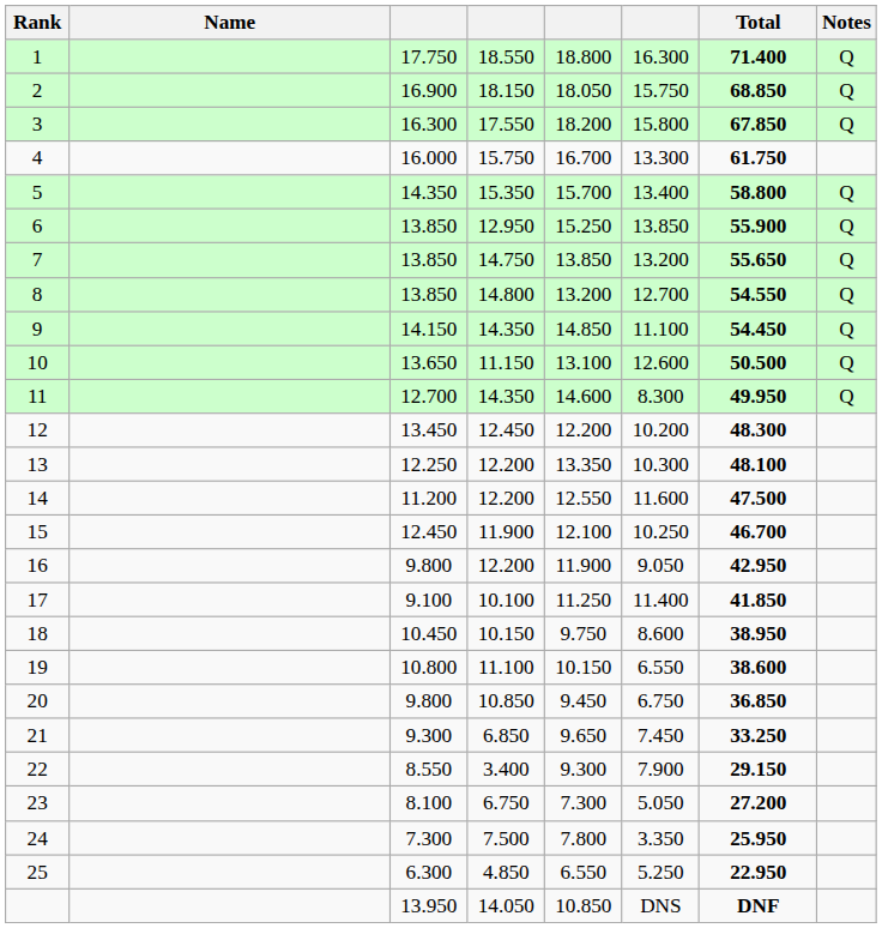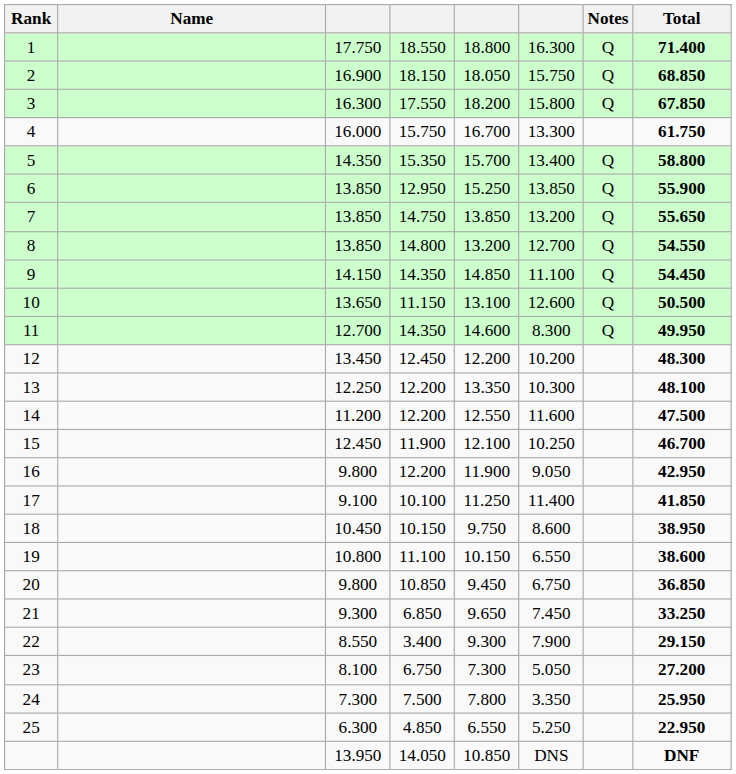 <table class="wikitable sortable" style="text-align:center; font-size:95%">
 <tr>
 <th width=40>Rank</th>
 <th width=230>Name</th>
 <th width=50></th>
 <th width=50></th>
 <th width=50></th>
 <th width=50></th>
+<th>Notes</th>
 <th width=80>Total</th>
-<th>Notes</th>
 </tr>
 <tr style="background:#cfc;">
 <td>1</td>
 <td align=left></td>
 <td>17.750</td>
 <td>18.550</td>
 <td>18.800</td>
 <td>16.300</td>
+<td>Q</td>
 <td><strong>71.400</strong></td>
-<td>Q</td>
 </tr>
 <tr style="background:#cfc;">
 <td>2</td>
 <td align=left></td>
 <td>16.900</td>
 <td>18.150</td>
 <td>18.050</td>
 <td>15.750</td>
+<td>Q</td>
 <td><strong>68.850</strong></td>
-<td>Q</td>
 </tr>
 <tr style="background:#cfc;">
 <td>3</td>
 <td align=left></td>
 <td>16.300</td>
 <td>17.550</td>
 <td>18.200</td>
 <td>15.800</td>
+<td>Q</td>
 <td><strong>67.850</strong></td>
-<td>Q</td>
 </tr>
 <tr>
 <td>4</td>
 <td align=left></td>
 <td>16.000</td>
 <td>15.750</td>
 <td>16.700</td>
 <td>13.300</td>
+<td></td>
 <td><strong>61.750</strong></td>
-<td></td>
 </tr>
 <tr style="background:#cfc;">
 <td>5</td>
 <td align=left></td>
 <td>14.350</td>
 <td>15.350</td>
 <td>15.700</td>
 <td>13.400</td>
+<td>Q</td>
 <td><strong>58.800</strong></td>
-<td>Q</td>
 </tr>
 <tr style="background:#cfc;">
 <td>6</td>
 <td align=left></td>
 <td>13.850</td>
 <td>12.950</td>
 <td>15.250</td>
 <td>13.850</td>
+<td>Q</td>
 <td><strong>55.900</strong></td>
-<td>Q</td>
 </tr>
 <tr style="background:#cfc;">
 <td>7</td>
 <td align=left></td>
 <td>13.850</td>
 <td>14.750</td>
 <td>13.850</td>
 <td>13.200</td>
+<td>Q</td>
 <td><strong>55.650</strong></td>
-<td>Q</td>
 </tr>
 <tr style="background:#cfc;">
 <td>8</td>
 <td align=left></td>
 <td>13.850</td>
 <td>14.800</td>
 <td>13.200</td>
 <td>12.700</td>
+<td>Q</td>
 <td><strong>54.550</strong></td>
-<td>Q</td>
 </tr>
 <tr style="background:#cfc;">
 <td>9</td>
 <td align=left></td>
 <td>14.150</td>
 <td>14.350</td>
 <td>14.850</td>
 <td>11.100</td>
+<td>Q</td>
 <td><strong>54.450</strong></td>
-<td>Q</td>
 </tr>
 <tr style="background:#cfc;">
 <td>10</td>
 <td align=left></td>
 <td>13.650</td>
 <td>11.150</td>
 <td>13.100</td>
 <td>12.600</td>
+<td>Q</td>
 <td><strong>50.500</strong></td>
-<td>Q</td>
 </tr>
 <tr style="background:#cfc;">
 <td>11</td>
 <td align=left></td>
 <td>12.700</td>
 <td>14.350</td>
 <td>14.600</td>
 <td>8.300</td>
+<td>Q</td>
 <td><strong>49.950</strong></td>
-<td>Q</td>
 </tr>
 <tr>
 <td>12</td>
 <td align=left></td>
 <td>13.450</td>
 <td>12.450</td>
 <td>12.200</td>
 <td>10.200</td>
+<td></td>
 <td><strong>48.300</strong></td>
-<td></td>
 </tr>
 <tr>
 <td>13</td>
 <td align=left></td>
 <td>12.250</td>
 <td>12.200</td>
 <td>13.350</td>
 <td>10.300</td>
+<td></td>
 <td><strong>48.100</strong></td>
-<td></td>
 </tr>
 <tr>
 <td>14</td>
 <td align=left></td>
 <td>11.200</td>
 <td>12.200</td>
 <td>12.550</td>
 <td>11.600</td>
+<td></td>
 <td><strong>47.500</strong></td>
-<td></td>
 </tr>
 <tr>
 <td>15</td>
 <td align=left></td>
 <td>12.450</td>
 <td>11.900</td>
 <td>12.100</td>
 <td>10.250</td>
+<td></td>
 <td><strong>46.700</strong></td>
-<td></td>
 </tr>
 <tr>
 <td>16</td>
 <td align=left></td>
 <td>9.800</td>
 <td>12.200</td>
 <td>11.900</td>
 <td>9.050</td>
+<td></td>
 <td><strong>42.950</strong></td>
-<td></td>
 </tr>
 <tr>
 <td>17</td>
 <td align=left></td>
 <td>9.100</td>
 <td>10.100</td>
 <td>11.250</td>
 <td>11.400</td>
+<td></td>
 <td><strong>41.850</strong></td>
-<td></td>
 </tr>
 <tr>
 <td>18</td>
 <td align=left></td>
 <td>10.450</td>
 <td>10.150</td>
 <td>9.750</td>
 <td>8.600</td>
+<td></td>
 <td><strong>38.950</strong></td>
-<td></td>
 </tr>
 <tr>
 <td>19</td>
 <td align=left></td>
 <td>10.800</td>
 <td>11.100</td>
 <td>10.150</td>
 <td>6.550</td>
+<td></td>
 <td><strong>38.600</strong></td>
-<td></td>
 </tr>
 <tr>
 <td>20</td>
 <td align=left></td>
 <td>9.800</td>
 <td>10.850</td>
 <td>9.450</td>
 <td>6.750</td>
+<td></td>
 <td><strong>36.850</strong></td>
-<td></td>
 </tr>
 <tr>
 <td>21</td>
 <td align=left></td>
 <td>9.300</td>
 <td>6.850</td>
 <td>9.650</td>
 <td>7.450</td>
+<td></td>
 <td><strong>33.250</strong></td>
-<td></td>
 </tr>
 <tr>
 <td>22</td>
 <td align=left></td>
 <td>8.550</td>
 <td>3.400</td>
 <td>9.300</td>
 <td>7.900</td>
+<td></td>
 <td><strong>29.150</strong></td>
-<td></td>
 </tr>
 <tr>
 <td>23</td>
 <td align=left></td>
 <td>8.100</td>
 <td>6.750</td>
 <td>7.300</td>
 <td>5.050</td>
+<td></td>
 <td><strong>27.200</strong></td>
-<td></td>
 </tr>
 <tr>
 <td>24</td>
 <td align=left></td>
 <td>7.300</td>
 <td>7.500</td>
 <td>7.800</td>
 <td>3.350</td>
+<td></td>
 <td><strong>25.950</strong></td>
-<td></td>
 </tr>
 <tr>
 <td>25</td>
 <td align=left></td>
 <td>6.300</td>
 <td>4.850</td>
 <td>6.550</td>
 <td>5.250</td>
+<td></td>
 <td><strong>22.950</strong></td>
-<td></td>
 </tr>
 <tr>
 <td></td>
 <td align=left></td>
 <td>13.950</td>
 <td>14.050</td>
 <td>10.850</td>
 <td>DNS</td>
+<td></td>
 <td><strong>DNF</strong></td>
-<td></td>
 </tr>
 </table>
